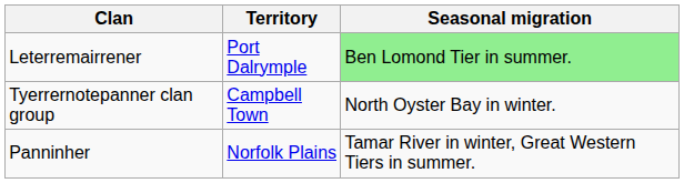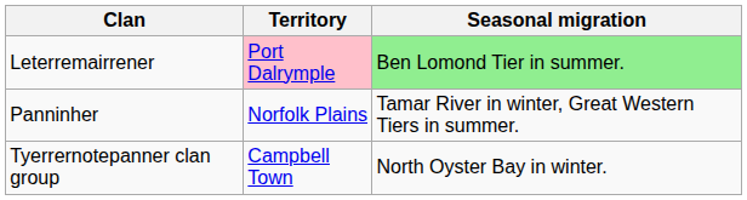 <table class="wikitable">
 <tr>
 <th>Clan</th>
 <th>Territory</th>
 <th>Seasonal migration</th>
 </tr>
 <tr>
 <td>Leterremairrener</td>
-<td><a href='#'>Port Dalrymple</a></td>
+<td style="background: pink;"><a href='#'>Port Dalrymple</a></td>
 <td style="background: lightgreen;">Ben Lomond Tier in summer.</td>
+</tr>
+<tr>
+<td>Panninher</td>
+<td><a href='#'>Norfolk Plains</a></td>
+<td>Tamar River in winter, Great Western Tiers in summer.</td>
 </tr>
 <tr>
 <td>Tyerrernotepanner clan group</td>
 <td><a href='#'>Campbell Town</a></td>
 <td>North Oyster Bay in winter.</td>
 </tr>
-<tr>
-<td>Panninher</td>
-<td><a href='#'>Norfolk Plains</a></td>
-<td>Tamar River in winter, Great Western Tiers in summer.</td>
-</tr>
 </table>
